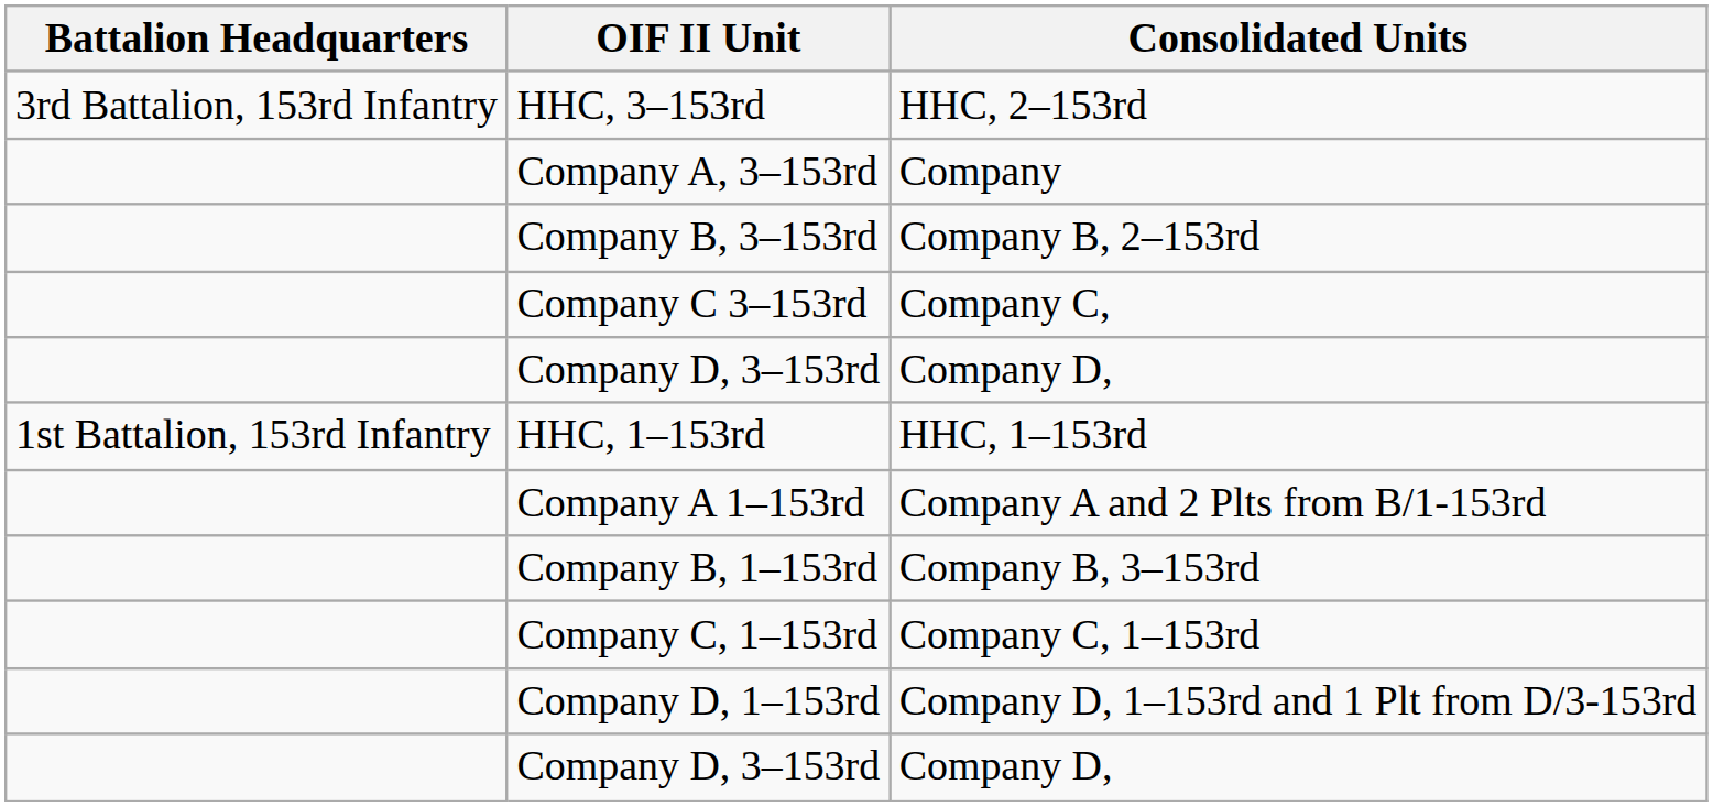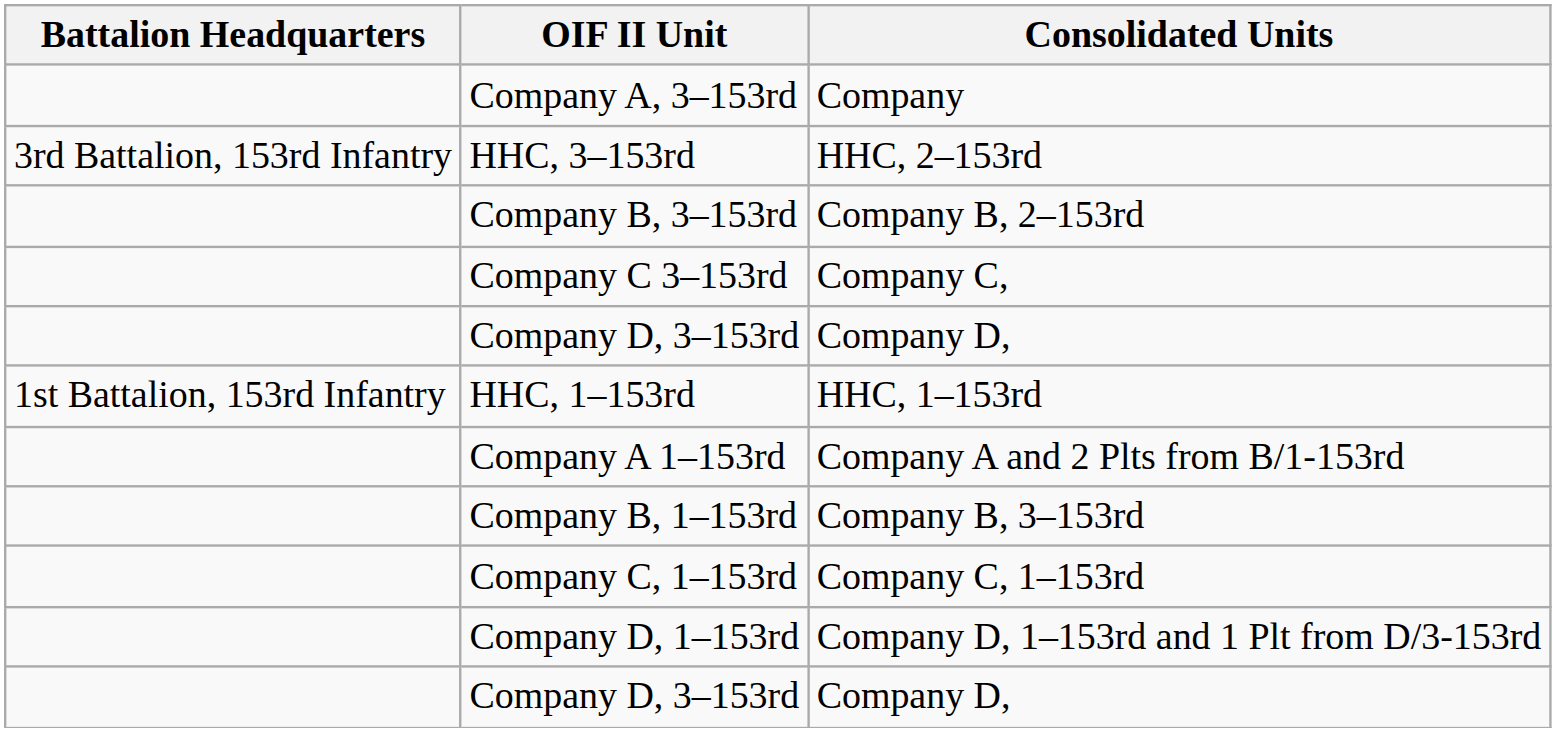 <table class="wikitable">
 <tr>
 <th>Battalion Headquarters</th>
 <th>OIF II Unit</th>
 <th>Consolidated Units</th>
 </tr>
 <tr>
+<td></td>
+<td>Company A, 3–153rd</td>
+<td>Company</td>
+</tr>
+<tr>
 <td>3rd Battalion, 153rd Infantry</td>
 <td>HHC, 3–153rd</td>
 <td>HHC, 2–153rd</td>
-</tr>
-<tr>
-<td></td>
-<td>Company A, 3–153rd</td>
-<td>Company</td>
 </tr>
 <tr>
 <td></td>
 <td>Company B, 3–153rd</td>
 <td>Company B, 2–153rd</td>
 </tr>
 <tr>
 <td></td>
 <td>Company C 3–153rd</td>
 <td>Company C,</td>
 </tr>
 <tr>
 <td></td>
 <td>Company D, 3–153rd</td>
 <td>Company D,</td>
 </tr>
 <tr>
 <td>1st Battalion, 153rd Infantry</td>
 <td>HHC, 1–153rd</td>
 <td>HHC, 1–153rd</td>
 </tr>
 <tr>
 <td></td>
 <td>Company A 1–153rd</td>
 <td>Company A and 2 Plts from B/1-153rd</td>
 </tr>
 <tr>
 <td></td>
 <td>Company B, 1–153rd</td>
 <td>Company B, 3–153rd</td>
 </tr>
 <tr>
 <td></td>
 <td>Company C, 1–153rd</td>
 <td>Company C, 1–153rd</td>
 </tr>
 <tr>
 <td></td>
 <td>Company D, 1–153rd</td>
 <td>Company D, 1–153rd and 1 Plt from D/3-153rd</td>
 </tr>
 <tr>
 <td></td>
 <td>Company D, 3–153rd</td>
 <td>Company D,</td>
 </tr>
 </table>
